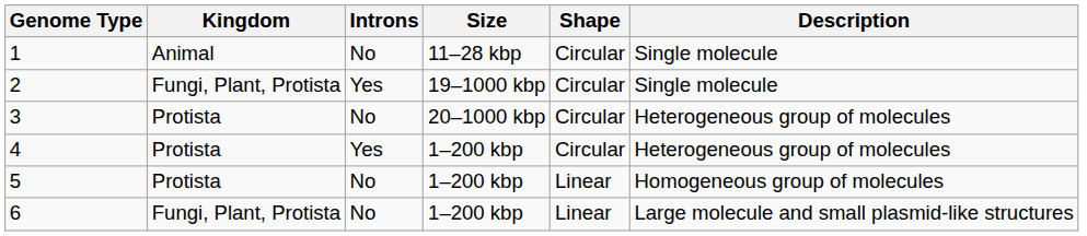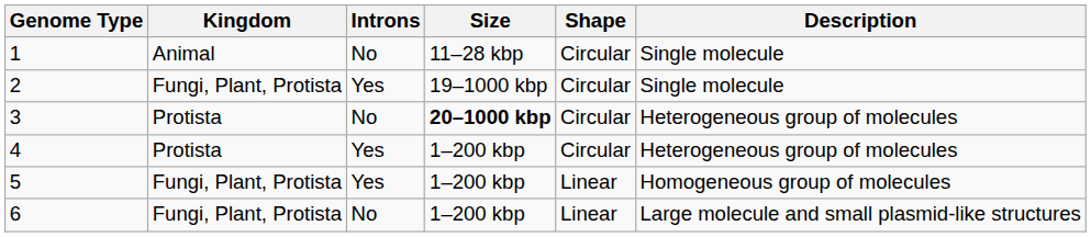 <table class="wikitable">
 <tr>
 <th>Genome Type</th>
 <th>Kingdom</th>
 <th>Introns</th>
 <th>Size</th>
 <th>Shape</th>
 <th>Description</th>
 </tr>
 <tr>
 <td>1</td>
 <td>Animal</td>
 <td>No</td>
 <td>11–28 kbp</td>
 <td>Circular</td>
 <td>Single molecule</td>
 </tr>
 <tr>
 <td>2</td>
 <td>Fungi, Plant, Protista</td>
 <td>Yes</td>
 <td>19–1000 kbp</td>
 <td>Circular</td>
 <td>Single molecule</td>
 </tr>
 <tr>
 <td>3</td>
 <td>Protista</td>
 <td>No</td>
-<td>20–1000 kbp</td>
+<td><strong>20–1000 kbp</strong></td>
 <td>Circular</td>
 <td>Heterogeneous group of molecules</td>
 </tr>
 <tr>
 <td>4</td>
 <td>Protista</td>
 <td>Yes</td>
 <td>1–200 kbp</td>
 <td>Circular</td>
 <td>Heterogeneous group of molecules</td>
 </tr>
 <tr>
 <td>5</td>
-<td>Protista</td>
-<td>No</td>
+<td>Fungi, Plant, Protista</td>
+<td>Yes</td>
 <td>1–200 kbp</td>
 <td>Linear</td>
 <td>Homogeneous group of molecules</td>
 </tr>
 <tr>
 <td>6</td>
 <td>Fungi, Plant, Protista</td>
 <td>No</td>
 <td>1–200 kbp</td>
 <td>Linear</td>
 <td>Large molecule and small plasmid-like structures</td>
 </tr>
 </table>
